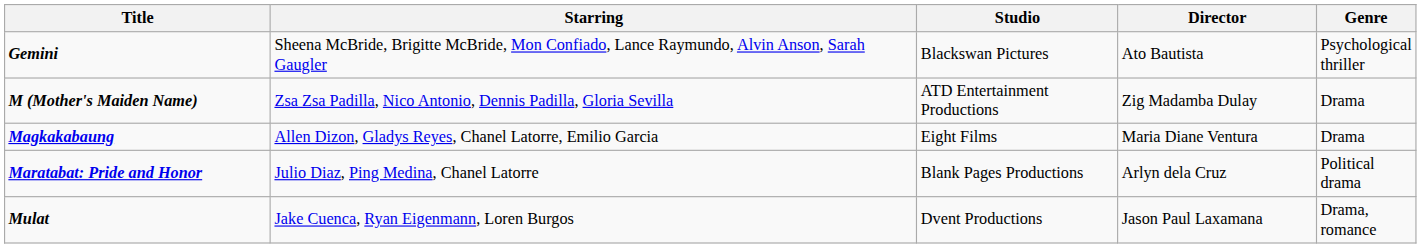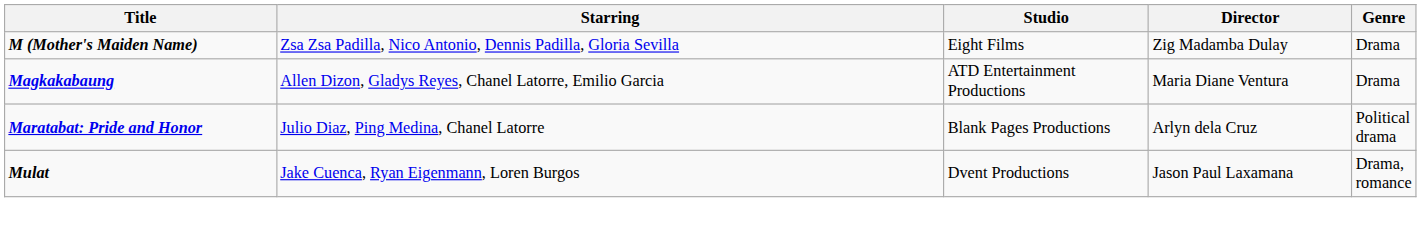 <table class="wikitable" style="font-size: 90%">
 <tr>
 <th width=20%>Title</th>
 <th width=50%>Starring</th>
 <th width=15%>Studio</th>
 <th width=15%>Director</th>
 <th>Genre</th>
 </tr>
 <tr>
-<td><strong><em>Gemini</em></strong></td>
-<td>Sheena McBride, Brigitte McBride, <a href='#'>Mon Confiado</a>, Lance Raymundo, <a href='#'>Alvin Anson</a>, <a href='#'>Sarah Gaugler</a></td>
-<td>Blackswan Pictures</td>
-<td>Ato Bautista</td>
-<td>Psychological thriller</td>
-</tr>
-<tr>
 <td><strong><em>M (Mother's Maiden Name)</em></strong></td>
 <td><a href='#'>Zsa Zsa Padilla</a>, <a href='#'>Nico Antonio</a>, <a href='#'>Dennis Padilla</a>, <a href='#'>Gloria Sevilla</a></td>
-<td>ATD Entertainment Productions</td>
+<td>Eight Films</td>
 <td>Zig Madamba Dulay</td>
 <td>Drama</td>
 </tr>
 <tr>
 <td><strong><em><a href='#'>Magkakabaung</a></em></strong></td>
 <td><a href='#'>Allen Dizon</a>, <a href='#'>Gladys Reyes</a>, Chanel Latorre, Emilio Garcia</td>
-<td>Eight Films</td>
+<td>ATD Entertainment Productions</td>
 <td>Maria Diane Ventura</td>
 <td>Drama</td>
 </tr>
 <tr>
 <td><strong><em><a href='#'>Maratabat: Pride and Honor</a></em></strong></td>
 <td><a href='#'>Julio Diaz</a>, <a href='#'>Ping Medina</a>, Chanel Latorre</td>
 <td>Blank Pages Productions</td>
 <td>Arlyn dela Cruz</td>
 <td>Political drama</td>
 </tr>
 <tr>
 <td><strong><em>Mulat</em></strong></td>
 <td><a href='#'>Jake Cuenca</a>, <a href='#'>Ryan Eigenmann</a>, Loren Burgos</td>
 <td>Dvent Productions</td>
 <td>Jason Paul Laxamana</td>
 <td>Drama, romance</td>
 </tr>
 </table>
